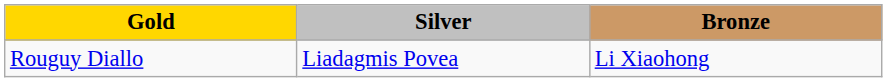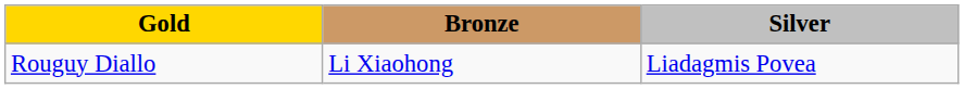 <table class="wikitable" style="text-align:left">
 <tr align="center">
 <td width=200 bgcolor=gold><strong>Gold</strong></td>
+<td width=200 bgcolor=CC9966><strong>Bronze</strong></td>
 <td width=200 bgcolor=silver><strong>Silver</strong></td>
-<td width=200 bgcolor=CC9966><strong>Bronze</strong></td>
 </tr>
 <tr>
 <td><a href='#'>Rouguy Diallo</a><br><em></em></td>
+<td><a href='#'>Li Xiaohong</a><br><em></em></td>
 <td><a href='#'>Liadagmis Povea</a><br><em></em></td>
-<td><a href='#'>Li Xiaohong</a><br><em></em></td>
 </tr>
 </table>
